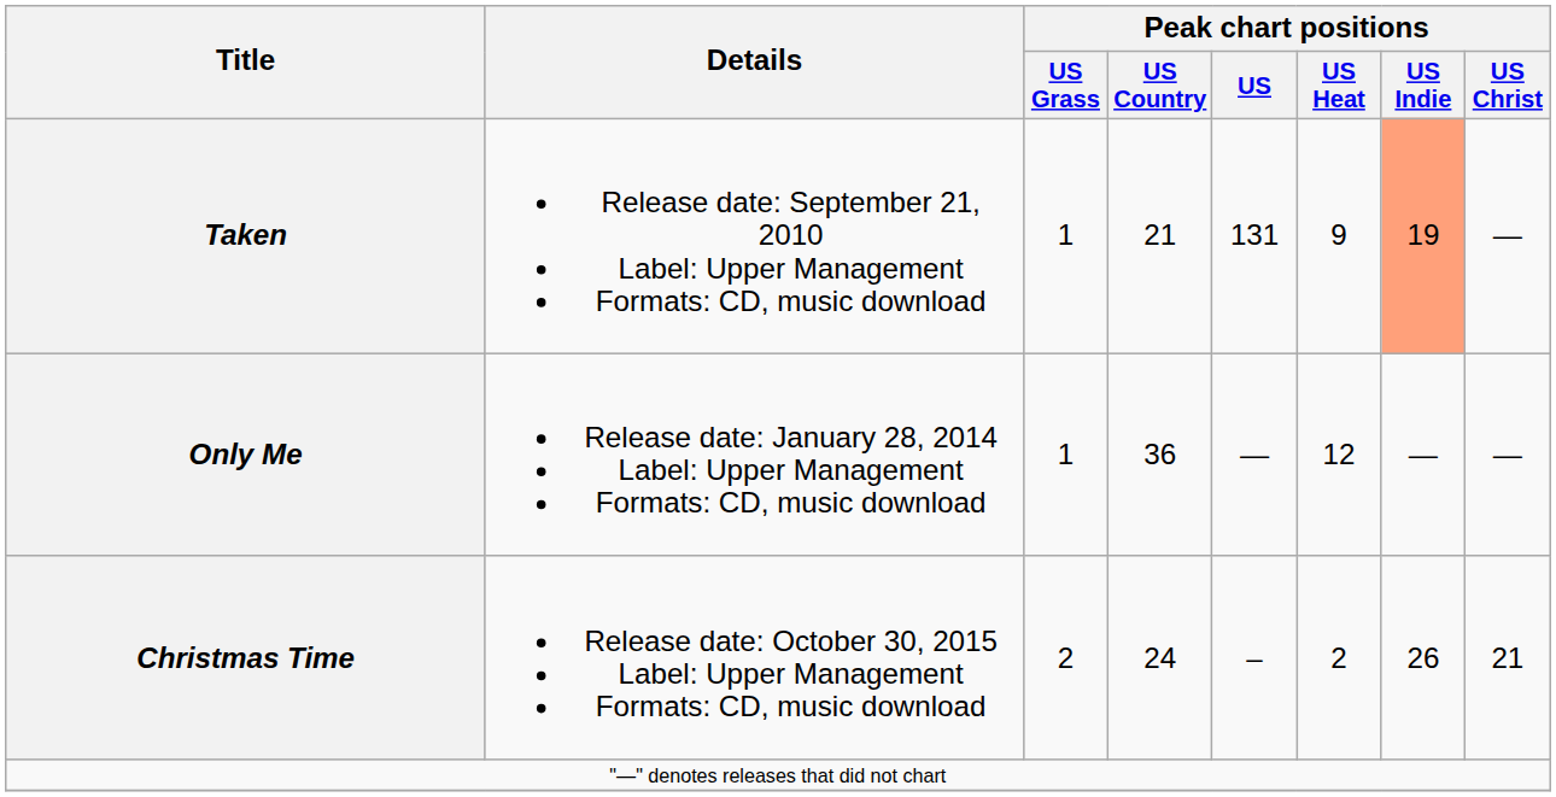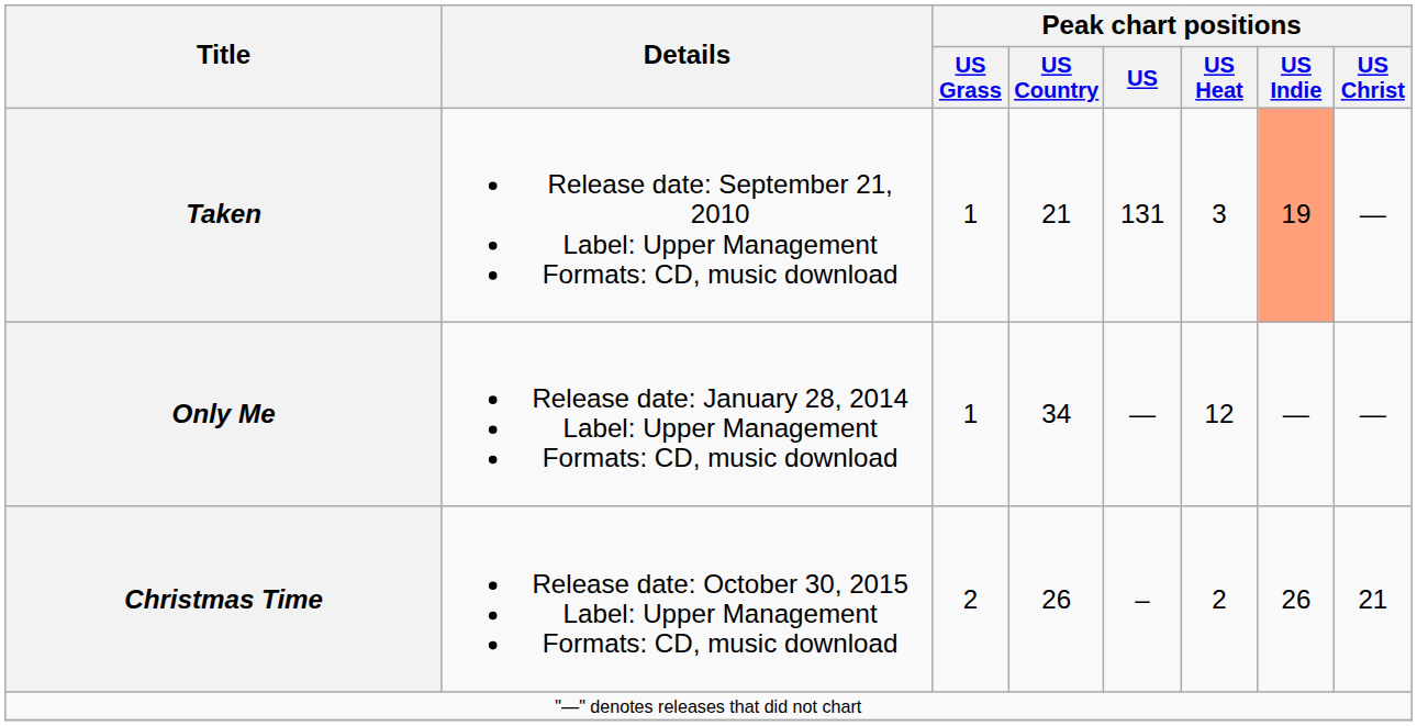 <table class="wikitable plainrowheaders" style="text-align:center;">
 <tr>
 <th rowspan="2" style="width:16em;">Title</th>
 <th rowspan="2" style="width:18em;">Details</th>
 <th colspan="6">Peak chart positions</th>
 </tr>
 <tr style="font-size:smaller;">
 <th width="40"><a href='#'>US Grass</a><br></th>
 <th width="40"><a href='#'>US Country</a><br></th>
 <th width="40"><a href='#'>US</a><br></th>
 <th width="40"><a href='#'>US<br>Heat</a><br></th>
 <th width="40"><a href='#'>US Indie</a><br></th>
 <th width="40"><a href='#'>US Christ</a><br></th>
 </tr>
 <tr>
 <th scope="row"><em>Taken</em></th>
 <td><br><ul><li>Release date: September 21, 2010</li><li>Label: Upper Management</li><li>Formats: CD, music download</li></ul></td>
 <td>1</td>
 <td>21</td>
 <td>131</td>
-<td>9</td>
+<td>3</td>
 <td style="background: lightsalmon;">19</td>
 <td>—</td>
 </tr>
 <tr>
 <th scope="row"><em>Only Me</em></th>
 <td><br><ul><li>Release date: January 28, 2014</li><li>Label: Upper Management</li><li>Formats: CD, music download</li></ul></td>
 <td>1</td>
-<td>36</td>
+<td>34</td>
 <td>—</td>
 <td>12</td>
 <td>—</td>
 <td>—</td>
 </tr>
 <tr>
 <th scope="row"><em>Christmas Time</em></th>
 <td><br><ul><li>Release date: October 30, 2015</li><li>Label: Upper Management</li><li>Formats: CD, music download</li></ul></td>
 <td>2</td>
-<td>24</td>
+<td>26</td>
 <td>–</td>
 <td>2</td>
 <td>26</td>
 <td>21</td>
 </tr>
 <tr>
 <td colspan="8" style="font-size:8pt">"—" denotes releases that did not chart</td>
 </tr>
 <tr>
 </tr>
 </table>
